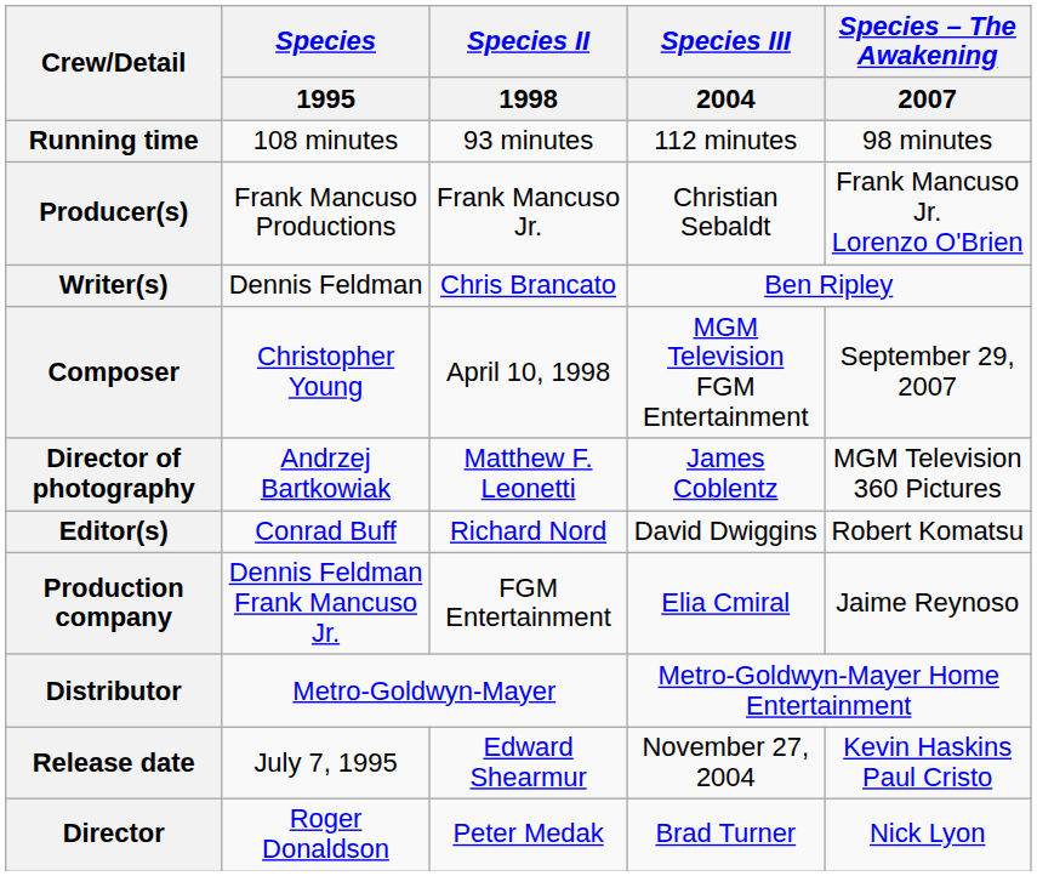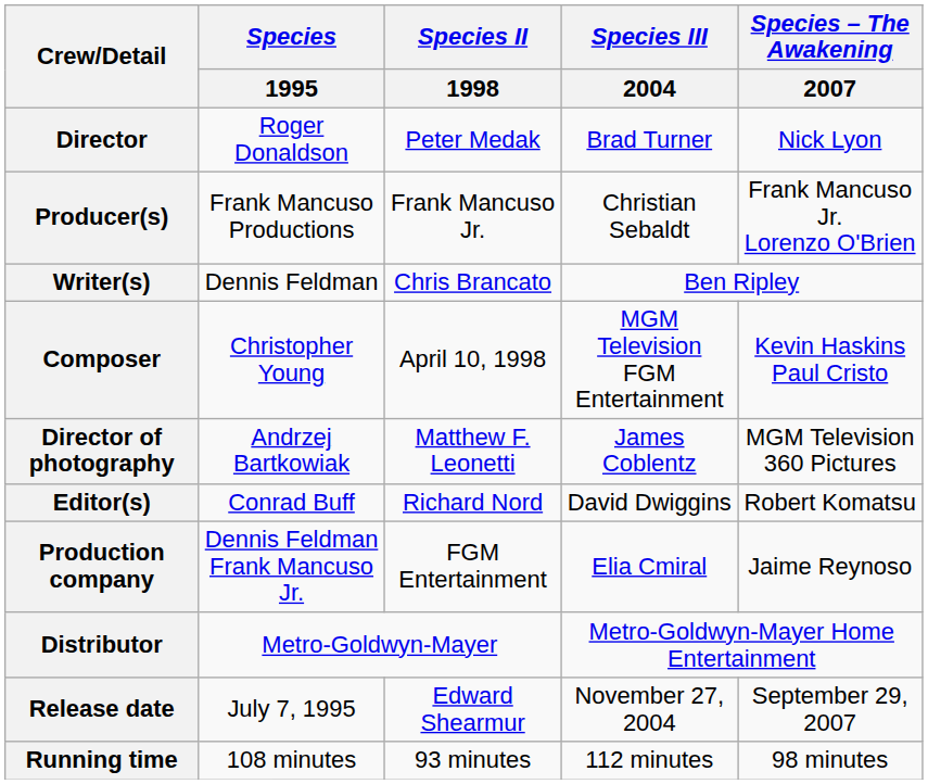 <table class="wikitable"  style="text-align:center; width:99%;">
 <tr>
 <th rowspan="2">Crew/Detail</th>
 <th><em><a href='#'>Species</a></em></th>
 <th><em><a href='#'>Species II</a></em></th>
 <th><em><a href='#'>Species III</a></em></th>
 <th><em><a href='#'>Species – The Awakening</a></em></th>
 </tr>
 <tr>
 <th>1995</th>
 <th>1998</th>
 <th>2004</th>
 <th>2007</th>
 </tr>
 <tr>
-<th>Running time</th>
-<td>108 minutes</td>
-<td>93 minutes</td>
-<td>112 minutes</td>
-<td>98 minutes</td>
+<th>Director</th>
+<td><a href='#'>Roger Donaldson</a></td>
+<td><a href='#'>Peter Medak</a></td>
+<td><a href='#'>Brad Turner</a></td>
+<td><a href='#'>Nick Lyon</a></td>
 </tr>
 <tr>
 <th>Producer(s)</th>
 <td>Frank Mancuso Productions</td>
 <td>Frank Mancuso Jr.</td>
 <td>Christian Sebaldt</td>
 <td>Frank Mancuso Jr. <br><a href='#'>Lorenzo O'Brien</a></td>
 </tr>
 <tr>
 <th>Writer(s)</th>
 <td>Dennis Feldman</td>
 <td><a href='#'>Chris Brancato</a></td>
 <td colspan="2"><a href='#'>Ben Ripley</a></td>
 </tr>
 <tr>
 <th>Composer</th>
 <td><a href='#'>Christopher Young</a></td>
 <td>April 10, 1998</td>
 <td><a href='#'>MGM Television</a><br>FGM Entertainment</td>
-<td>September 29, 2007</td>
+<td><a href='#'>Kevin Haskins</a> <br><a href='#'>Paul Cristo</a></td>
 </tr>
 <tr>
 <th>Director of photography</th>
 <td><a href='#'>Andrzej Bartkowiak</a></td>
 <td><a href='#'>Matthew F. Leonetti</a></td>
 <td><a href='#'>James Coblentz</a></td>
 <td>MGM Television<br>360 Pictures</td>
 </tr>
 <tr>
 <th>Editor(s)</th>
 <td><a href='#'>Conrad Buff</a></td>
 <td><a href='#'>Richard Nord</a></td>
 <td>David Dwiggins</td>
 <td>Robert Komatsu</td>
 </tr>
 <tr>
 <th>Production company</th>
 <td><a href='#'>Dennis Feldman</a> <br><a href='#'>Frank Mancuso Jr.</a></td>
 <td>FGM Entertainment</td>
 <td><a href='#'>Elia Cmiral</a></td>
 <td>Jaime Reynoso</td>
 </tr>
 <tr>
 <th colspan"1">Distributor</th>
 <td colspan="2"><a href='#'>Metro-Goldwyn-Mayer</a></td>
 <td colspan="2"><a href='#'>Metro-Goldwyn-Mayer Home Entertainment</a></td>
 </tr>
 <tr>
 <th>Release date</th>
 <td>July 7, 1995</td>
 <td><a href='#'>Edward Shearmur</a></td>
 <td>November 27, 2004</td>
-<td><a href='#'>Kevin Haskins</a> <br><a href='#'>Paul Cristo</a></td>
+<td>September 29, 2007</td>
 </tr>
 <tr>
-<th>Director</th>
-<td><a href='#'>Roger Donaldson</a></td>
-<td><a href='#'>Peter Medak</a></td>
-<td><a href='#'>Brad Turner</a></td>
-<td><a href='#'>Nick Lyon</a></td>
+<th>Running time</th>
+<td>108 minutes</td>
+<td>93 minutes</td>
+<td>112 minutes</td>
+<td>98 minutes</td>
 </tr>
 <tr>
 </tr>
 </table>
